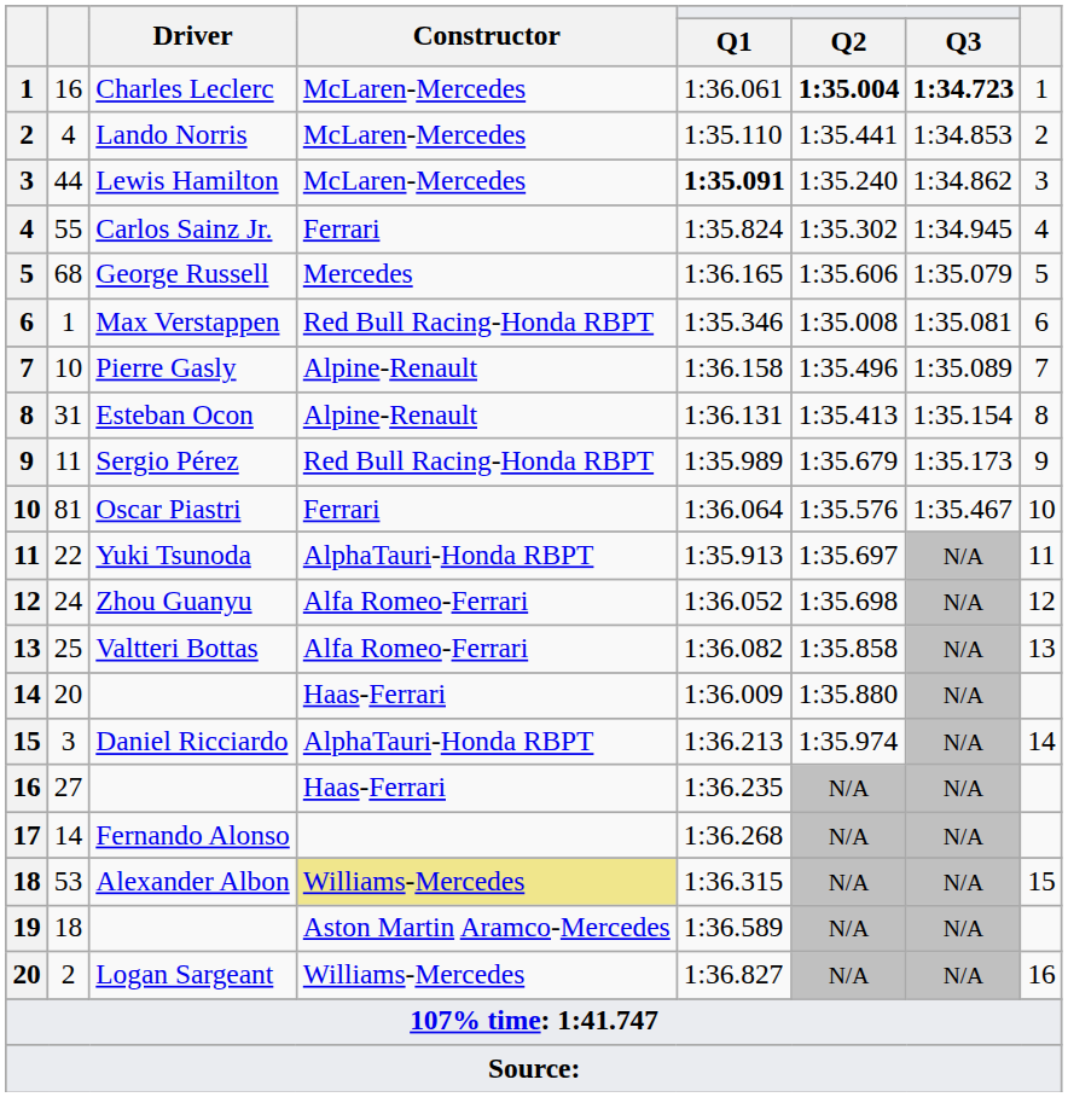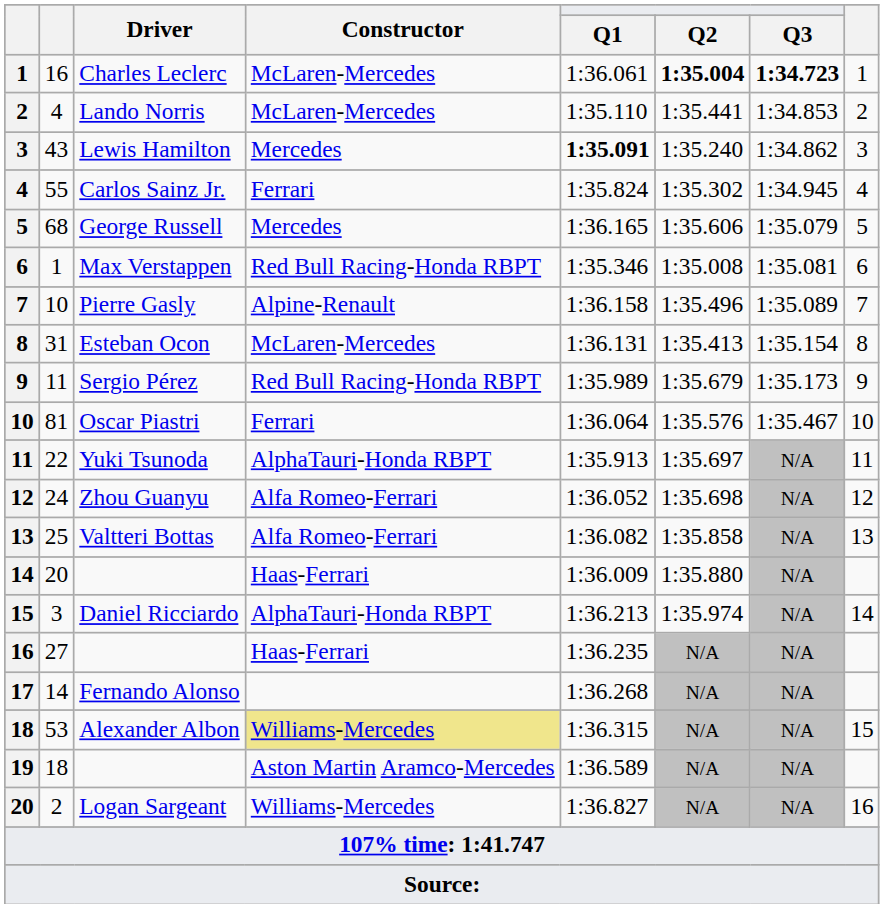 <table class="wikitable sortable" style="font-size: 85%;">
 <tr>
 <th rowspan="2"></th>
 <th rowspan="2"></th>
 <th rowspan="2">Driver</th>
 <th rowspan="2">Constructor</th>
 <th colspan="3" style="background:#eaecf0; text-align:center;"></th>
 <th rowspan="2"></th>
 </tr>
 <tr>
 <th scope="col">Q1</th>
 <th scope="col">Q2</th>
 <th scope="col">Q3</th>
 </tr>
 <tr>
 <th scope="row">1</th>
 <td align="center">16</td>
 <td data-sort-value="lec"> <a href='#'>Charles Leclerc</a></td>
 <td><a href='#'>McLaren</a>-<a href='#'>Mercedes</a></td>
 <td>1:36.061</td>
 <td><strong>1:35.004</strong></td>
 <td><strong>1:34.723</strong></td>
 <td align="center">1</td>
 </tr>
 <tr>
 <th scope="row">2</th>
 <td align="center">4</td>
 <td data-sort-value="nor"> <a href='#'>Lando Norris</a></td>
 <td><a href='#'>McLaren</a>-<a href='#'>Mercedes</a></td>
 <td>1:35.110</td>
 <td>1:35.441</td>
 <td>1:34.853</td>
 <td align="center">2</td>
 </tr>
 <tr>
 <th scope="row">3</th>
-<td align="center">44</td>
+<td align="center">43</td>
 <td data-sort-value="ham"> <a href='#'>Lewis Hamilton</a></td>
-<td><a href='#'>McLaren</a>-<a href='#'>Mercedes</a></td>
+<td><a href='#'>Mercedes</a></td>
 <td><strong>1:35.091</strong></td>
 <td>1:35.240</td>
 <td>1:34.862</td>
 <td align="center">3</td>
 </tr>
 <tr>
 <th scope="row">4</th>
 <td align="center">55</td>
 <td data-sort-value="sai"> <a href='#'>Carlos Sainz Jr.</a></td>
 <td><a href='#'>Ferrari</a></td>
 <td>1:35.824</td>
 <td>1:35.302</td>
 <td>1:34.945</td>
 <td align="center">4</td>
 </tr>
 <tr>
 <th scope="row">5</th>
 <td align="center">68</td>
 <td data-sort-value="rus"> <a href='#'>George Russell</a></td>
 <td><a href='#'>Mercedes</a></td>
 <td>1:36.165</td>
 <td>1:35.606</td>
 <td>1:35.079</td>
 <td align="center">5</td>
 </tr>
 <tr>
 <th scope="row">6</th>
 <td align="center">1</td>
 <td data-sort-value="ver"> <a href='#'>Max Verstappen</a></td>
 <td><a href='#'>Red Bull Racing</a>-<a href='#'>Honda RBPT</a></td>
 <td>1:35.346</td>
 <td>1:35.008</td>
 <td>1:35.081</td>
 <td align="center">6</td>
 </tr>
 <tr>
 <th scope="row">7</th>
 <td align="center">10</td>
 <td data-sort-value="gas"> <a href='#'>Pierre Gasly</a></td>
 <td><a href='#'>Alpine</a>-<a href='#'>Renault</a></td>
 <td>1:36.158</td>
 <td>1:35.496</td>
 <td>1:35.089</td>
 <td align="center">7</td>
 </tr>
 <tr>
 <th scope="row">8</th>
 <td align="center">31</td>
 <td data-sort-value="oco"> <a href='#'>Esteban Ocon</a></td>
-<td><a href='#'>Alpine</a>-<a href='#'>Renault</a></td>
+<td><a href='#'>McLaren</a>-<a href='#'>Mercedes</a></td>
 <td>1:36.131</td>
 <td>1:35.413</td>
 <td>1:35.154</td>
 <td align="center">8</td>
 </tr>
 <tr>
 <th scope="row">9</th>
 <td align="center">11</td>
 <td data-sort-value="per"> <a href='#'>Sergio Pérez</a></td>
 <td><a href='#'>Red Bull Racing</a>-<a href='#'>Honda RBPT</a></td>
 <td>1:35.989</td>
 <td>1:35.679</td>
 <td>1:35.173</td>
 <td align="center">9</td>
 </tr>
 <tr>
 <th scope="row">10</th>
 <td align="center">81</td>
 <td data-sort-value="pia"> <a href='#'>Oscar Piastri</a></td>
 <td><a href='#'>Ferrari</a></td>
 <td>1:36.064</td>
 <td>1:35.576</td>
 <td>1:35.467</td>
 <td align="center">10</td>
 </tr>
 <tr>
 <th scope="row">11</th>
 <td align="center">22</td>
 <td data-sort-value="tsu"> <a href='#'>Yuki Tsunoda</a></td>
 <td><a href='#'>AlphaTauri</a>-<a href='#'>Honda RBPT</a></td>
 <td>1:35.913</td>
 <td>1:35.697</td>
 <td style="background: silver" align="center" data-sort-value="20"><small>N/A</small></td>
 <td align="center">11</td>
 </tr>
 <tr>
 <th scope="row">12</th>
 <td align="center">24</td>
 <td data-sort-value="zho"> <a href='#'>Zhou Guanyu</a></td>
 <td><a href='#'>Alfa Romeo</a>-<a href='#'>Ferrari</a></td>
 <td>1:36.052</td>
 <td>1:35.698</td>
 <td style="background: silver" align="center" data-sort-value="20"><small>N/A</small></td>
 <td align="center">12</td>
 </tr>
 <tr>
 <th scope="row">13</th>
 <td align="center">25</td>
 <td data-sort-value="bot"> <a href='#'>Valtteri Bottas</a></td>
 <td><a href='#'>Alfa Romeo</a>-<a href='#'>Ferrari</a></td>
 <td>1:36.082</td>
 <td>1:35.858</td>
 <td style="background: silver" align="center" data-sort-value="20"><small>N/A</small></td>
 <td align="center" data-sort-value="20">13</td>
 </tr>
 <tr>
 <th scope="row">14</th>
 <td align="center">20</td>
 <td data-sort-value="mag"></td>
 <td><a href='#'>Haas</a>-<a href='#'>Ferrari</a></td>
 <td>1:36.009</td>
 <td>1:35.880</td>
 <td style="background: silver" align="center" data-sort-value="20"><small>N/A</small></td>
 <td align="center"></td>
 </tr>
 <tr>
 <th scope="row">15</th>
 <td align="center">3</td>
 <td data-sort-value="ric"> <a href='#'>Daniel Ricciardo</a></td>
 <td><a href='#'>AlphaTauri</a>-<a href='#'>Honda RBPT</a></td>
 <td>1:36.213</td>
 <td>1:35.974</td>
 <td style="background: silver" align="center" data-sort-value="20"><small>N/A</small></td>
 <td align="center">14</td>
 </tr>
 <tr>
 <th scope="row">16</th>
 <td align="center">27</td>
 <td data-sort-value="hul"></td>
 <td><a href='#'>Haas</a>-<a href='#'>Ferrari</a></td>
 <td>1:36.235</td>
 <td style="background: silver" align="center" data-sort-value="20"><small>N/A</small></td>
 <td style="background: silver" align="center" data-sort-value="20"><small>N/A</small></td>
 <td align="center"></td>
 </tr>
 <tr>
 <th scope="row">17</th>
 <td align="center">14</td>
 <td data-sort-value="alo"> <a href='#'>Fernando Alonso</a></td>
 <td></td>
 <td>1:36.268</td>
 <td style="background: silver" align="center" data-sort-value="20"><small>N/A</small></td>
 <td style="background: silver" align="center" data-sort-value="20"><small>N/A</small></td>
 <td align="center"></td>
 </tr>
 <tr>
 <th scope="row">18</th>
 <td align="center">53</td>
 <td data-sort-value="alb"> <a href='#'>Alexander Albon</a></td>
 <td style="background: khaki;"><a href='#'>Williams</a>-<a href='#'>Mercedes</a></td>
 <td>1:36.315</td>
 <td style="background: silver" align="center" data-sort-value="20"><small>N/A</small></td>
 <td style="background: silver" align="center" data-sort-value="20"><small>N/A</small></td>
 <td align="center">15</td>
 </tr>
 <tr>
 <th scope="row">19</th>
 <td align="center">18</td>
 <td data-sort-value="str"></td>
 <td><a href='#'>Aston Martin</a> <a href='#'>Aramco</a>-<a href='#'>Mercedes</a></td>
 <td>1:36.589</td>
 <td style="background: silver" align="center" data-sort-value="20"><small>N/A</small></td>
 <td style="background: silver" align="center" data-sort-value="20"><small>N/A</small></td>
 <td align="center"></td>
 </tr>
 <tr>
 <th scope="row">20</th>
 <td align="center">2</td>
 <td data-sort-value="sar"> <a href='#'>Logan Sargeant</a></td>
 <td><a href='#'>Williams</a>-<a href='#'>Mercedes</a></td>
 <td>1:36.827</td>
 <td style="background: silver" align="center" data-sort-value="20"><small>N/A</small></td>
 <td style="background: silver" align="center" data-sort-value="20"><small>N/A</small></td>
 <td align="center">16</td>
 </tr>
 <tr class="sortbottom">
 <td colspan="8" style="background-color:#eaecf0;text-align:center"><strong><a href='#'>107% time</a>: 1:41.747</strong></td>
 </tr>
 <tr class="sortbottom">
 <td colspan="8" style="background-color:#eaecf0;text-align:center"><strong>Source:</strong></td>
 </tr>
 </table>
